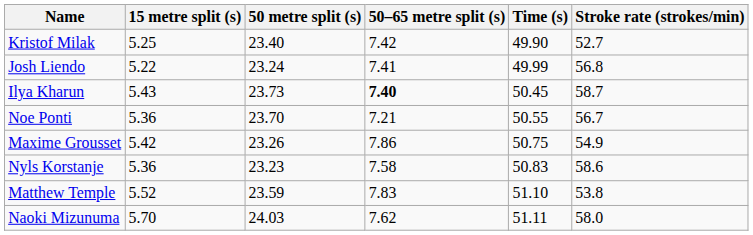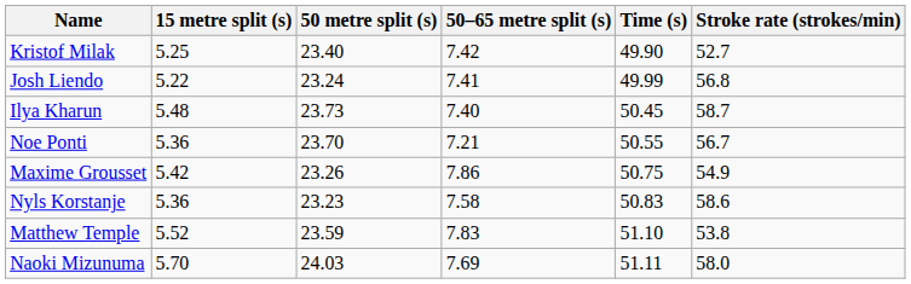 <table class="wikitable sortable mw-collapsible">
 <tr>
 <th scope="col">Name</th>
 <th scope="col">15 metre split (s)</th>
 <th scope="col">50 metre split (s)</th>
 <th scope="col">50–65 metre split (s)</th>
 <th scope="col">Time (s)</th>
 <th scope="col">Stroke rate (strokes/min)</th>
 </tr>
 <tr>
 <td><a href='#'>Kristof Milak</a></td>
 <td>5.25</td>
 <td>23.40</td>
 <td>7.42</td>
 <td>49.90</td>
 <td>52.7</td>
 </tr>
 <tr>
 <td><a href='#'>Josh Liendo</a></td>
 <td>5.22</td>
 <td>23.24</td>
 <td>7.41</td>
 <td>49.99</td>
 <td>56.8</td>
 </tr>
 <tr>
 <td><a href='#'>Ilya Kharun</a></td>
-<td>5.43</td>
+<td>5.48</td>
 <td>23.73</td>
-<td><strong>7.40</strong></td>
+<td>7.40</td>
 <td>50.45</td>
 <td>58.7</td>
 </tr>
 <tr>
 <td><a href='#'>Noe Ponti</a></td>
 <td>5.36</td>
 <td>23.70</td>
 <td>7.21</td>
 <td>50.55</td>
 <td>56.7</td>
 </tr>
 <tr>
 <td><a href='#'>Maxime Grousset</a></td>
 <td>5.42</td>
 <td>23.26</td>
 <td>7.86</td>
 <td>50.75</td>
 <td>54.9</td>
 </tr>
 <tr>
 <td><a href='#'>Nyls Korstanje</a></td>
 <td>5.36</td>
 <td>23.23</td>
 <td>7.58</td>
 <td>50.83</td>
 <td>58.6</td>
 </tr>
 <tr>
 <td><a href='#'>Matthew Temple</a></td>
 <td>5.52</td>
 <td>23.59</td>
 <td>7.83</td>
 <td>51.10</td>
 <td>53.8</td>
 </tr>
 <tr>
 <td><a href='#'>Naoki Mizunuma</a></td>
 <td>5.70</td>
 <td>24.03</td>
-<td>7.62</td>
+<td>7.69</td>
 <td>51.11</td>
 <td>58.0</td>
 </tr>
 </table>
